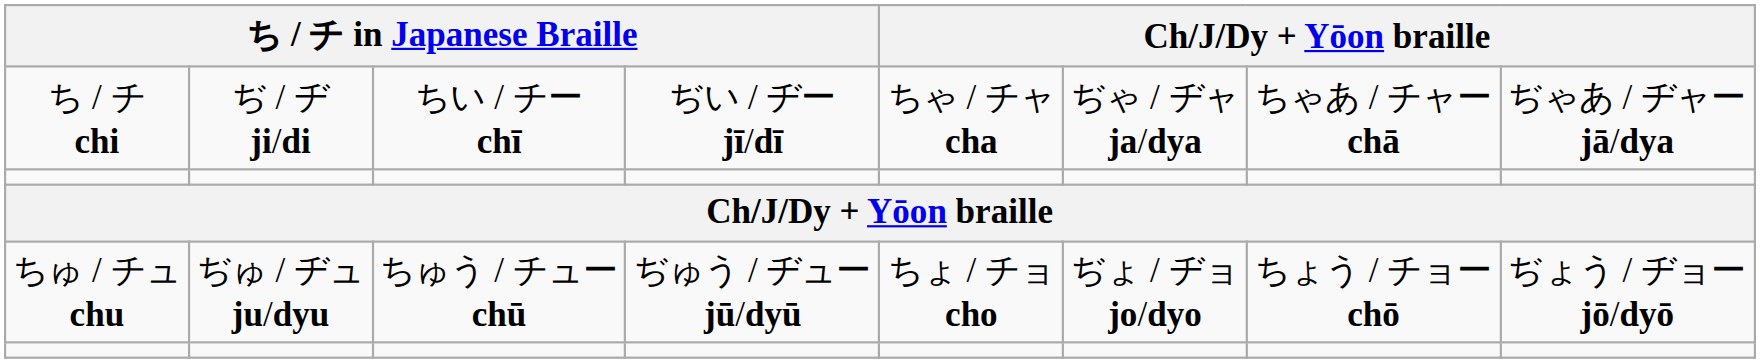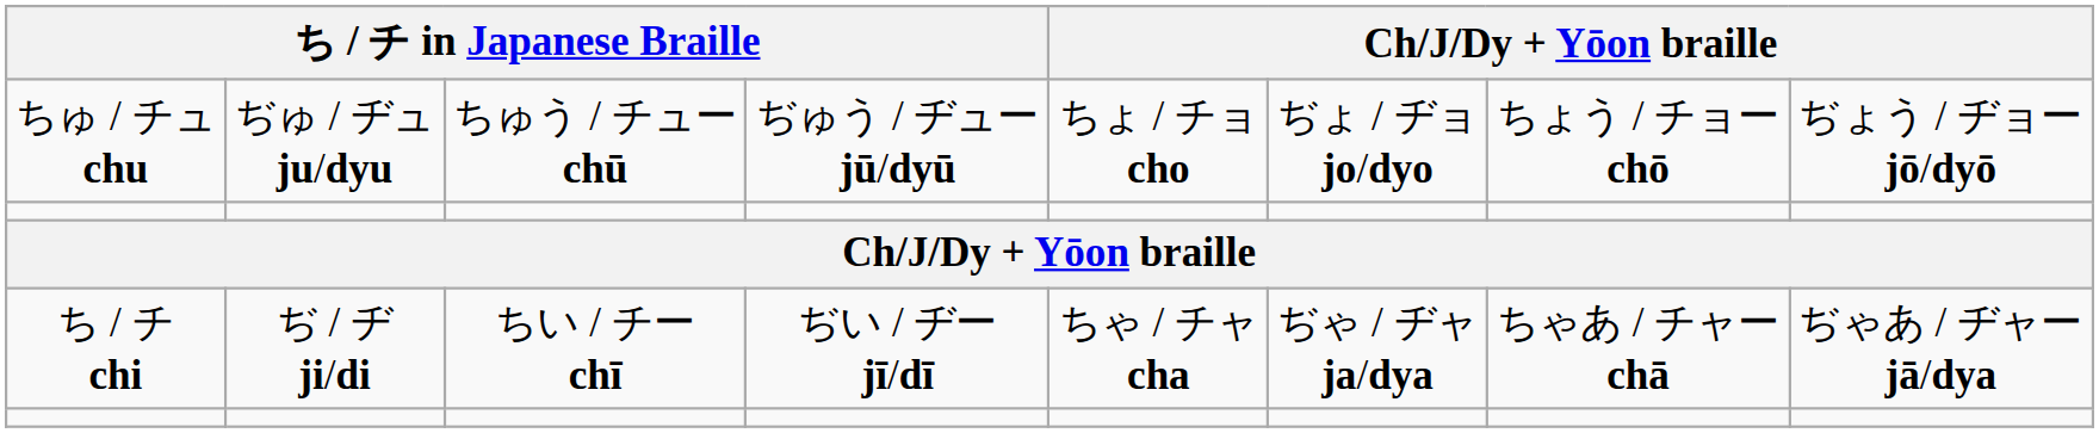 <table class="wikitable nowrap" style="text-align:center">
 <tr>
 <th colspan=4>ち / チ in <a href='#'>Japanese Braille</a></th>
 <th colspan=4>Ch/J/Dy + <a href='#'>Yōon</a> braille</th>
+</tr>
+<tr>
+<td>ちゅ / チュ <br><strong>chu</strong></td>
+<td>ぢゅ / ヂュ <br><strong>ju</strong>/<strong>dyu</strong></td>
+<td>ちゅう / チュー <br><strong>chū</strong></td>
+<td>ぢゅう / ヂュー <br><strong>jū</strong>/<strong>dyū</strong></td>
+<td>ちょ / チョ <br><strong>cho</strong></td>
+<td>ぢょ / ヂョ <br><strong>jo</strong>/<strong>dyo</strong></td>
+<td>ちょう / チョー <br><strong>chō</strong></td>
+<td>ぢょう / ヂョー <br><strong>jō</strong>/<strong>dyō</strong></td>
+</tr>
+<tr>
+<td></td>
+<td></td>
+<td></td>
+<td></td>
+<td></td>
+<td></td>
+<td></td>
+<td></td>
+</tr>
+<tr>
+<th colspan=8>Ch/J/Dy + <a href='#'>Yōon</a> braille</th>
 </tr>
 <tr>
 <td>ち / チ <br><strong>chi</strong></td>
 <td>ぢ / ヂ <br><strong>ji</strong>/<strong>di</strong></td>
 <td>ちい / チー <br><strong>chī</strong></td>
 <td>ぢい / ヂー <br><strong>jī</strong>/<strong>dī</strong></td>
 <td>ちゃ / チャ <br><strong>cha</strong></td>
 <td>ぢゃ / ヂャ <br><strong>ja</strong>/<strong>dya</strong></td>
 <td>ちゃあ / チャー <br><strong>chā</strong></td>
 <td>ぢゃあ / ヂャー <br><strong>jā</strong>/<strong>dya</strong></td>
 </tr>
 <tr>
 <td></td>
 <td></td>
 <td></td>
 <td></td>
 <td></td>
 <td></td>
 <td></td>
 <td></td>
 </tr>
-<tr>
-<th colspan=8>Ch/J/Dy + <a href='#'>Yōon</a> braille</th>
-</tr>
-<tr>
-<td>ちゅ / チュ <br><strong>chu</strong></td>
-<td>ぢゅ / ヂュ <br><strong>ju</strong>/<strong>dyu</strong></td>
-<td>ちゅう / チュー <br><strong>chū</strong></td>
-<td>ぢゅう / ヂュー <br><strong>jū</strong>/<strong>dyū</strong></td>
-<td>ちょ / チョ <br><strong>cho</strong></td>
-<td>ぢょ / ヂョ <br><strong>jo</strong>/<strong>dyo</strong></td>
-<td>ちょう / チョー <br><strong>chō</strong></td>
-<td>ぢょう / ヂョー <br><strong>jō</strong>/<strong>dyō</strong></td>
-</tr>
-<tr>
-<td></td>
-<td></td>
-<td></td>
-<td></td>
-<td></td>
-<td></td>
-<td></td>
-<td></td>
-</tr>
 </table>
